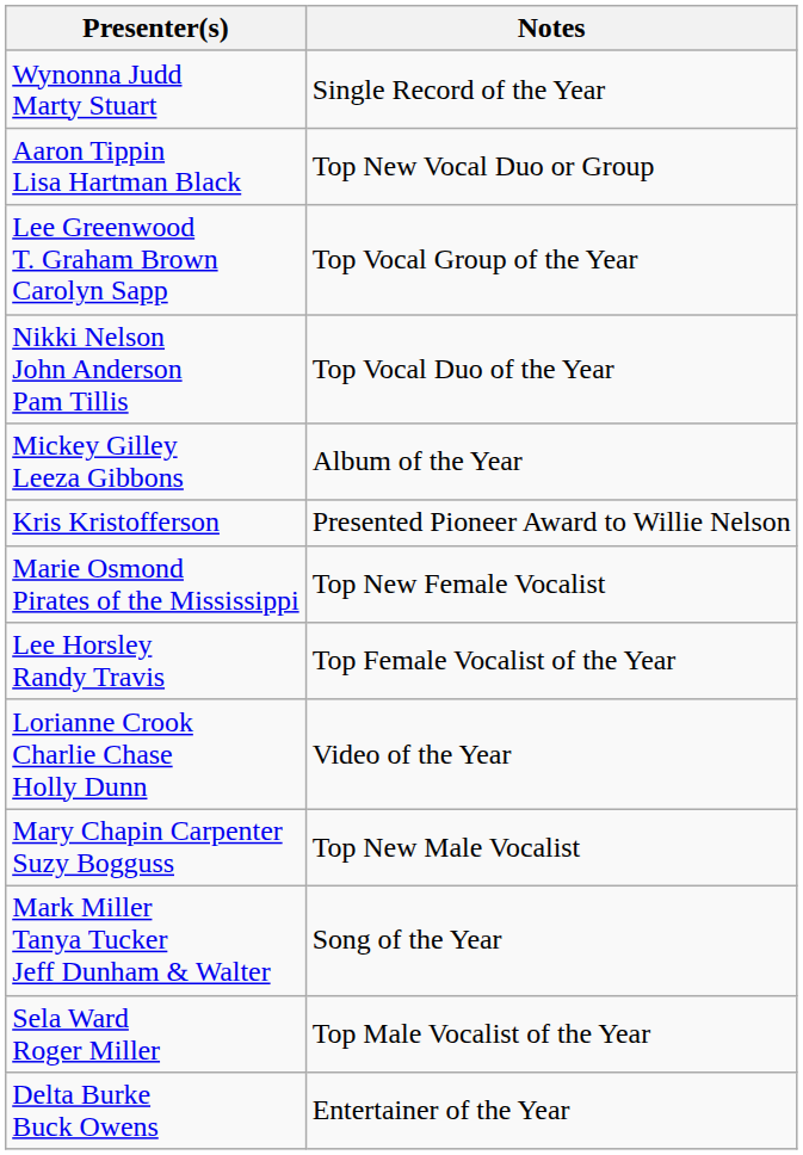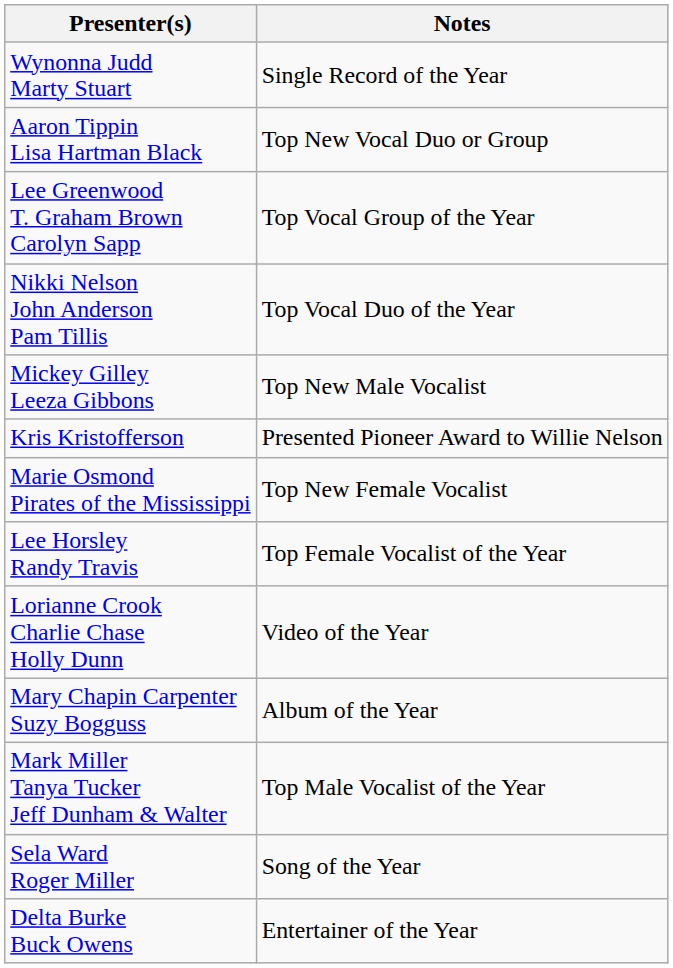 <table class="wikitable">
 <tr>
 <th>Presenter(s)</th>
 <th>Notes</th>
 </tr>
 <tr>
 <td><a href='#'>Wynonna Judd</a><br><a href='#'>Marty Stuart</a></td>
 <td>Single Record of the Year</td>
 </tr>
 <tr>
 <td><a href='#'>Aaron Tippin</a><br><a href='#'>Lisa Hartman Black</a></td>
 <td>Top New Vocal Duo or Group</td>
 </tr>
 <tr>
 <td><a href='#'>Lee Greenwood</a><br><a href='#'>T. Graham Brown</a><br><a href='#'>Carolyn Sapp</a></td>
 <td>Top Vocal Group of the Year</td>
 </tr>
 <tr>
 <td><a href='#'>Nikki Nelson</a><br><a href='#'>John Anderson</a><br><a href='#'>Pam Tillis</a></td>
 <td>Top Vocal Duo of the Year</td>
 </tr>
 <tr>
 <td><a href='#'>Mickey Gilley</a><br><a href='#'>Leeza Gibbons</a></td>
-<td>Album of the Year</td>
+<td>Top New Male Vocalist</td>
 </tr>
 <tr>
 <td><a href='#'>Kris Kristofferson</a></td>
 <td>Presented Pioneer Award to Willie Nelson</td>
 </tr>
 <tr>
 <td><a href='#'>Marie Osmond</a><br><a href='#'>Pirates of the Mississippi</a></td>
 <td>Top New Female Vocalist</td>
 </tr>
 <tr>
 <td><a href='#'>Lee Horsley</a><br><a href='#'>Randy Travis</a></td>
 <td>Top Female Vocalist of the Year</td>
 </tr>
 <tr>
 <td><a href='#'>Lorianne Crook</a><br><a href='#'>Charlie Chase</a><br><a href='#'>Holly Dunn</a></td>
 <td>Video of the Year</td>
 </tr>
 <tr>
 <td><a href='#'>Mary Chapin Carpenter</a><br><a href='#'>Suzy Bogguss</a></td>
-<td>Top New Male Vocalist</td>
+<td>Album of the Year</td>
 </tr>
 <tr>
 <td><a href='#'>Mark Miller</a><br><a href='#'>Tanya Tucker</a><br><a href='#'>Jeff Dunham & Walter</a></td>
-<td>Song of the Year</td>
+<td>Top Male Vocalist of the Year</td>
 </tr>
 <tr>
 <td><a href='#'>Sela Ward</a><br><a href='#'>Roger Miller</a></td>
-<td>Top Male Vocalist of the Year</td>
+<td>Song of the Year</td>
 </tr>
 <tr>
 <td><a href='#'>Delta Burke</a><br><a href='#'>Buck Owens</a></td>
 <td>Entertainer of the Year</td>
 </tr>
 </table>
